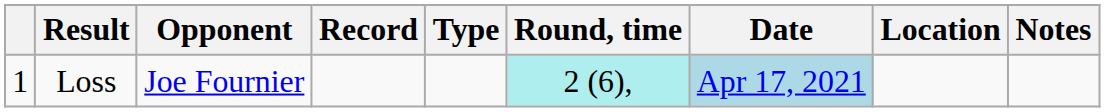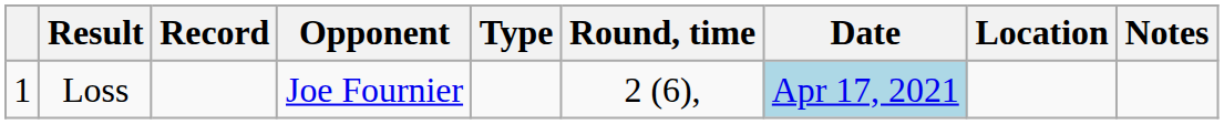 <table class="wikitable" style="text-align:center">
 <tr>
 <th></th>
 <th>Result</th>
+<th>Record</th>
 <th>Opponent</th>
-<th>Record</th>
 <th>Type</th>
 <th>Round, time</th>
 <th>Date</th>
 <th>Location</th>
 <th>Notes</th>
 </tr>
 <tr>
 <td>1</td>
 <td>Loss</td>
+<td></td>
 <td style=><a href='#'>Joe Fournier</a></td>
 <td></td>
-<td></td>
-<td style="background: paleturquoise;">2 (6), </td>
+<td>2 (6), </td>
 <td style="background: lightblue;"><a href='#'>Apr 17, 2021</a></td>
 <td style="text-align:left;"></td>
 <td></td>
 </tr>
 </table>
